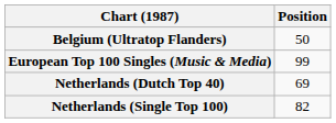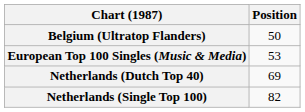 <table class="wikitable plainrowheaders sortable">
 <tr>
 <th>Chart (1987)</th>
 <th>Position</th>
 </tr>
 <tr>
 <th scope="row">Belgium (Ultratop Flanders)</th>
 <td align="center">50</td>
 </tr>
 <tr>
 <th scope="row">European Top 100 Singles (<em>Music & Media</em>)</th>
-<td align="center">99</td>
+<td align="center">53</td>
 </tr>
 <tr>
 <th scope="row">Netherlands (Dutch Top 40)</th>
 <td align="center">69</td>
 </tr>
 <tr>
 <th scope="row">Netherlands (Single Top 100)</th>
 <td align="center">82</td>
 </tr>
 </table>
